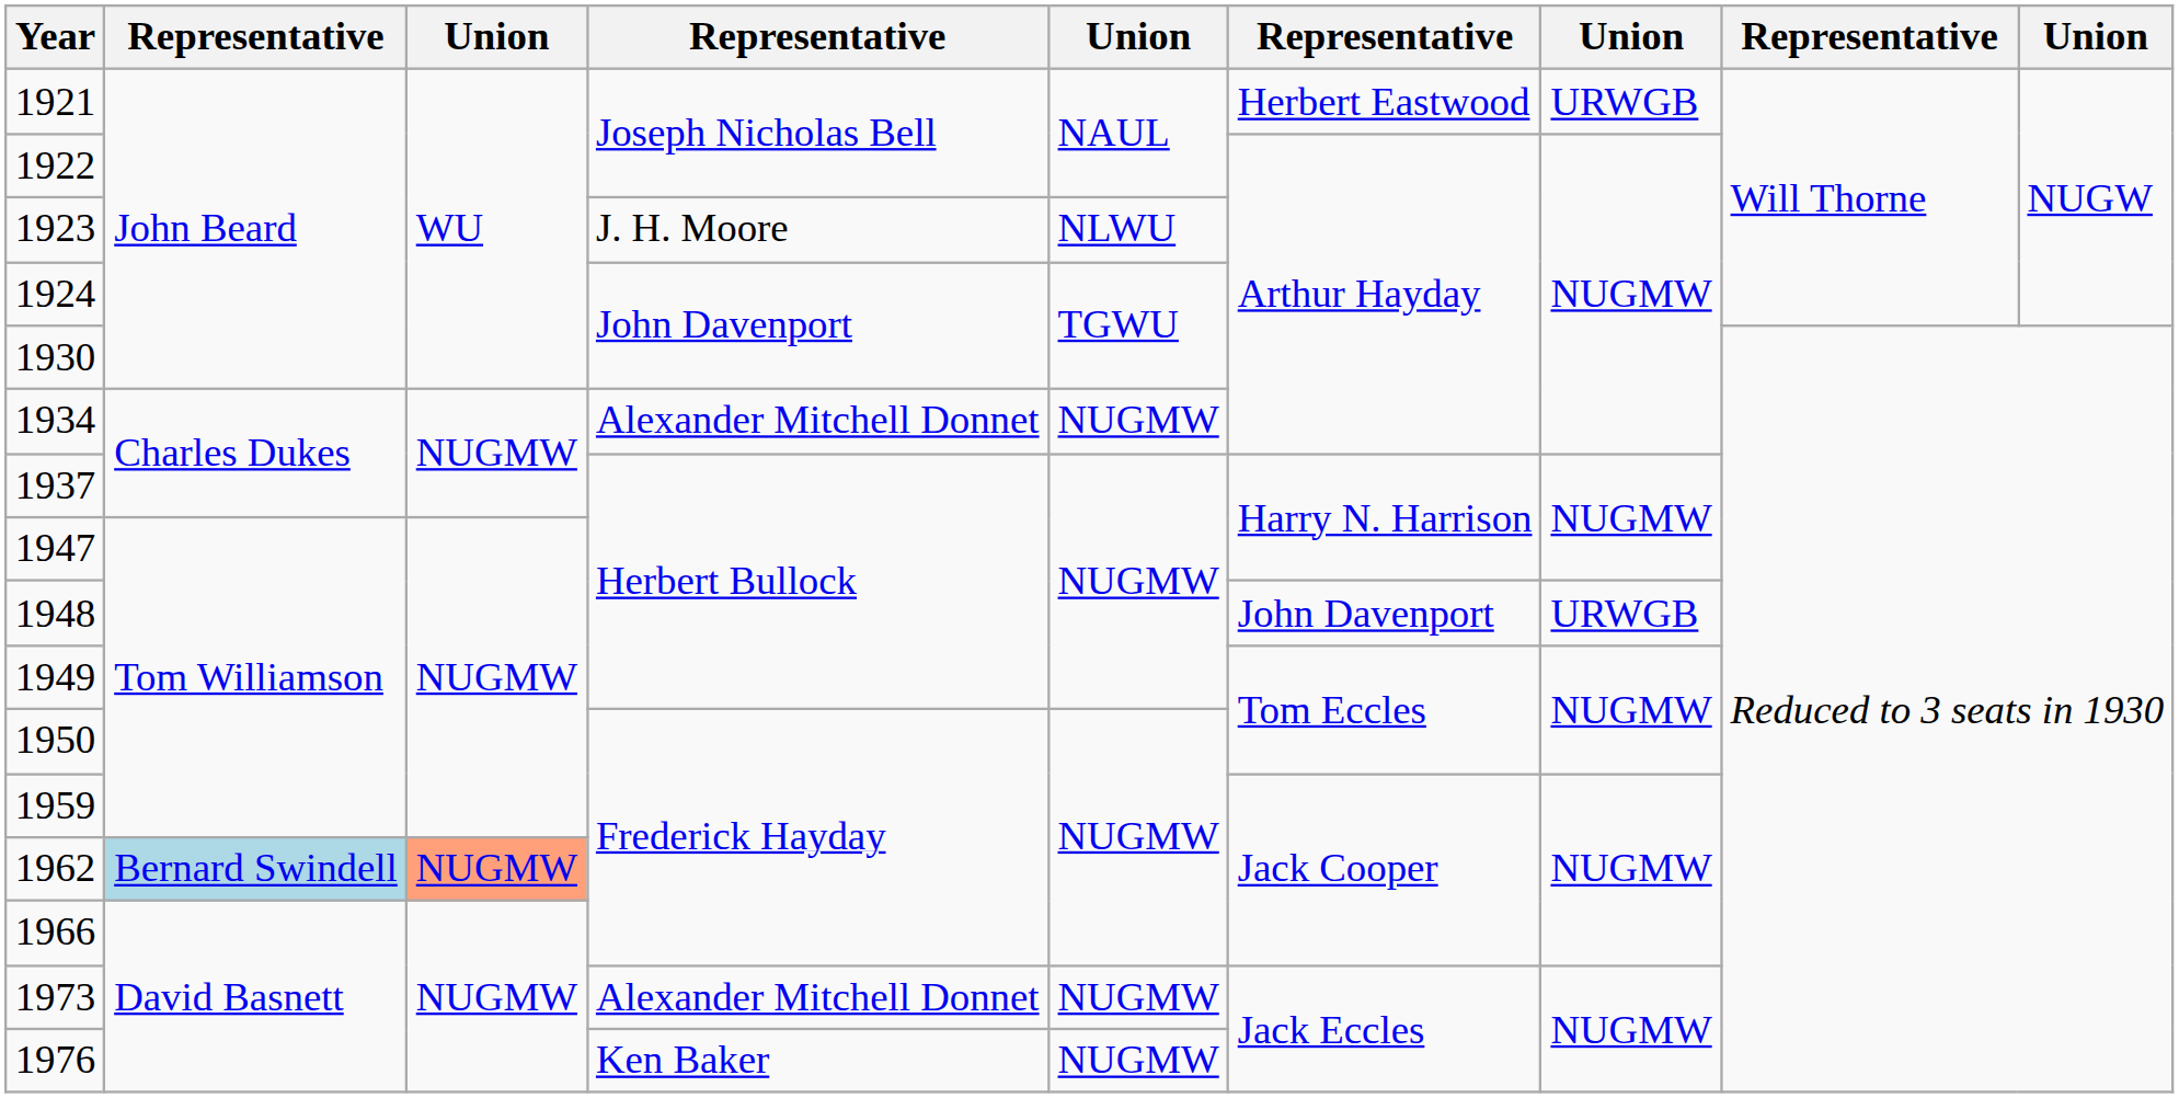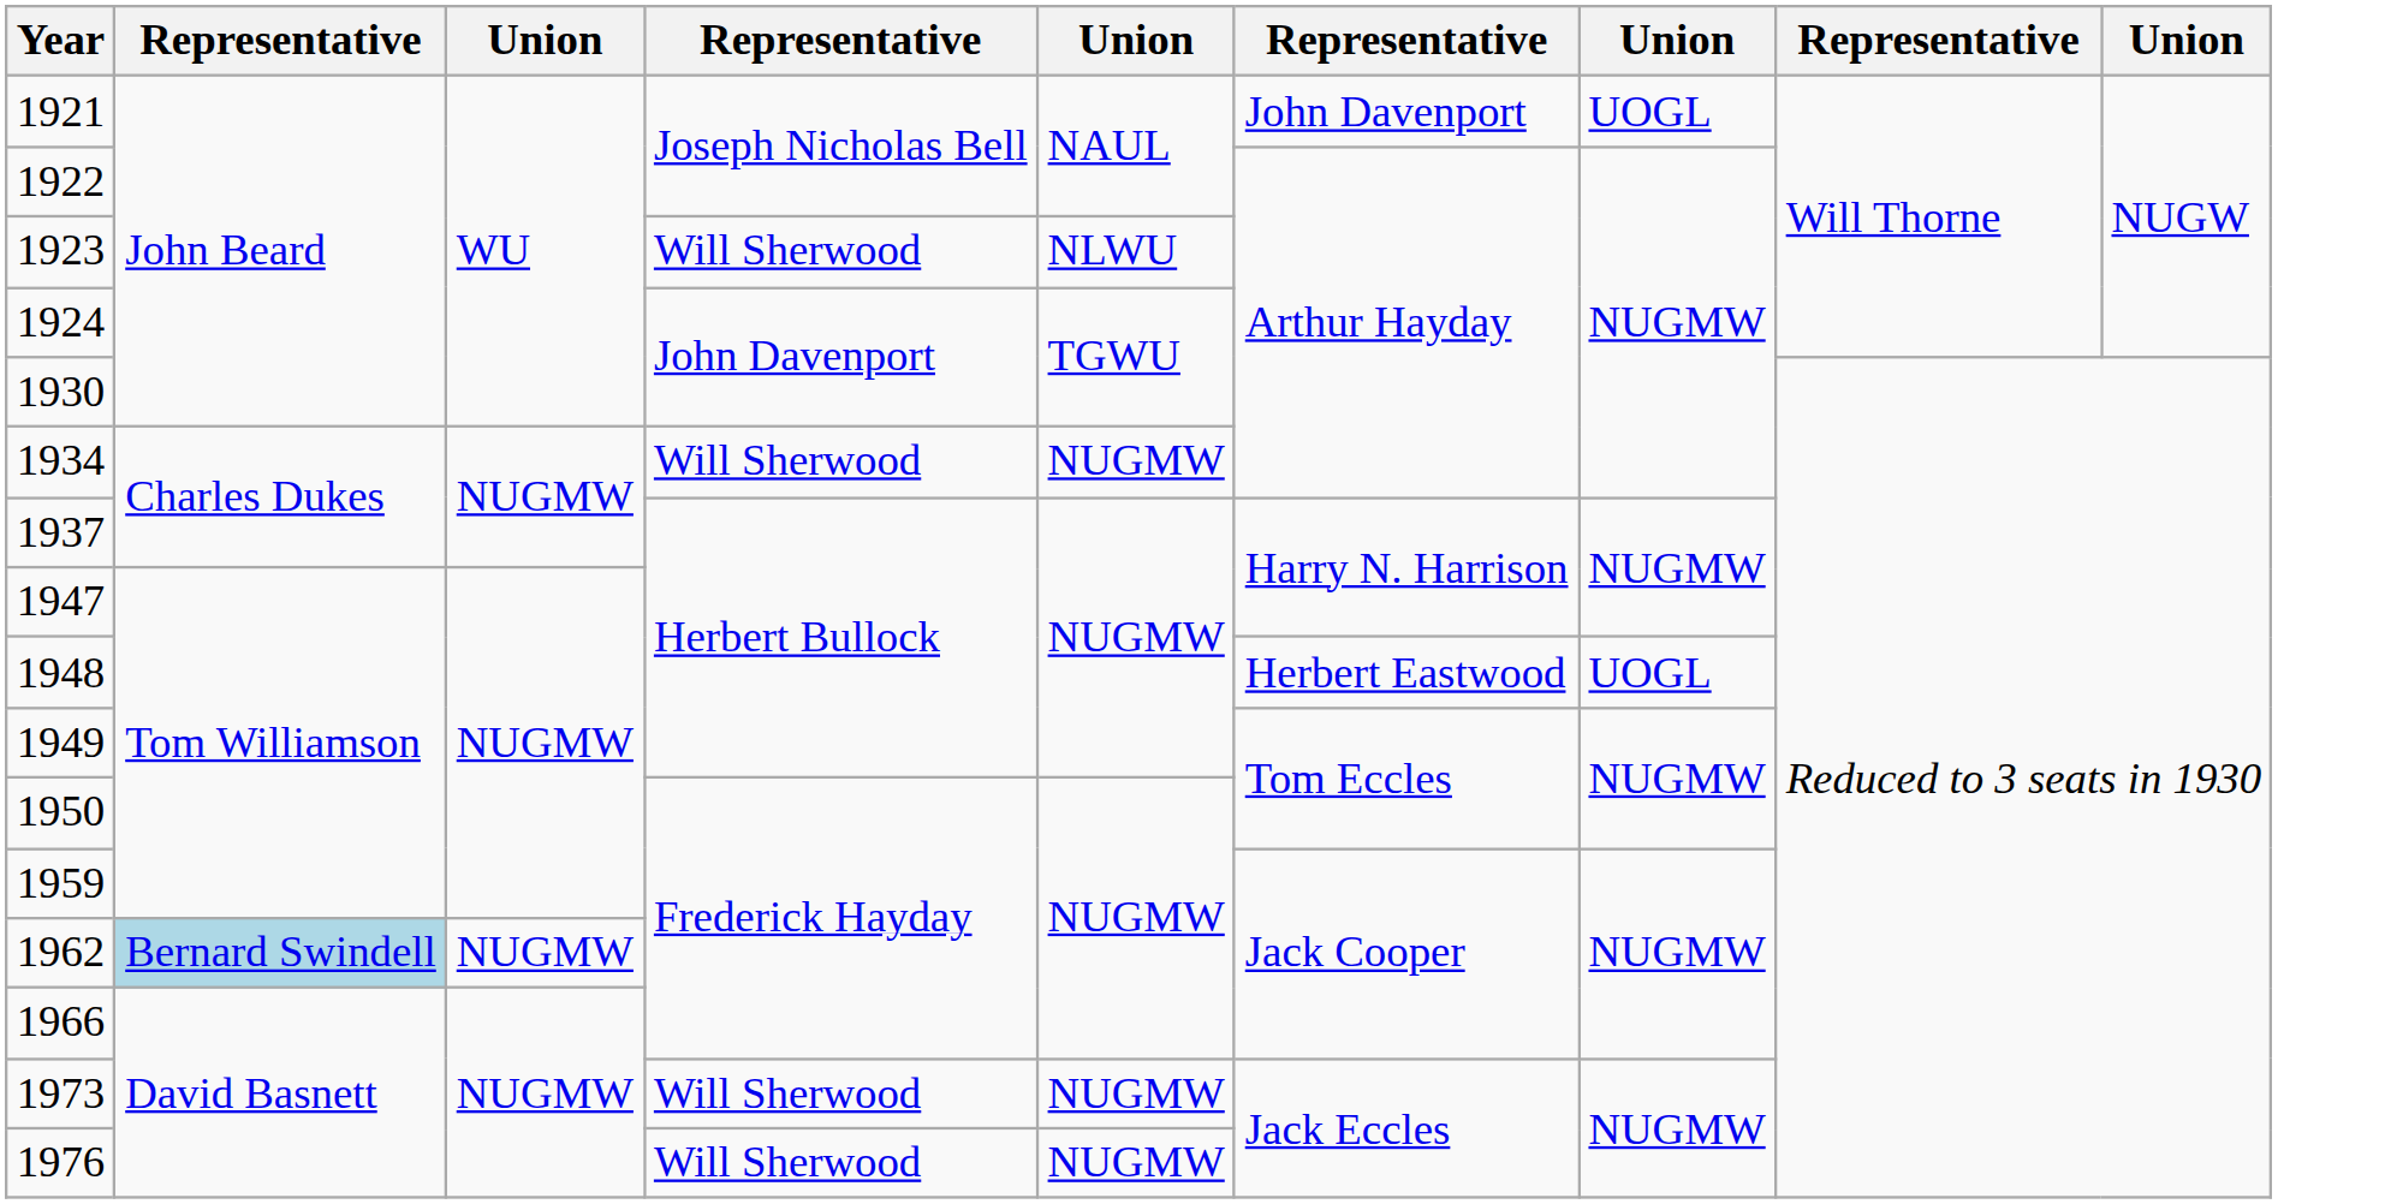 <table class="wikitable">
 <tr>
 <th>Year</th>
 <th>Representative</th>
 <th>Union</th>
 <th>Representative</th>
 <th>Union</th>
 <th>Representative</th>
 <th>Union</th>
 <th>Representative</th>
 <th>Union</th>
 </tr>
 <tr>
 <td>1921</td>
 <td rowspan=5><a href='#'>John Beard</a></td>
 <td rowspan=5><a href='#'>WU</a></td>
 <td rowspan=2><a href='#'>Joseph Nicholas Bell</a></td>
 <td rowspan=2><a href='#'>NAUL</a></td>
-<td><a href='#'>Herbert Eastwood</a></td>
-<td><a href='#'>URWGB</a></td>
+<td><a href='#'>John Davenport</a></td>
+<td><a href='#'>UOGL</a></td>
 <td rowspan=4><a href='#'>Will Thorne</a></td>
 <td rowspan=4><a href='#'>NUGW</a></td>
 </tr>
 <tr>
 <td>1922</td>
 <td rowspan=5><a href='#'>Arthur Hayday</a></td>
 <td rowspan=5><a href='#'>NUGMW</a></td>
 </tr>
 <tr>
 <td>1923</td>
-<td>J. H. Moore</td>
+<td><a href='#'>Will Sherwood</a></td>
 <td><a href='#'>NLWU</a></td>
 </tr>
 <tr>
 <td>1924</td>
 <td rowspan=2><a href='#'>John Davenport</a></td>
 <td rowspan=2><a href='#'>TGWU</a></td>
 </tr>
 <tr>
 <td>1930</td>
 <td rowspan=12 colspan=2><em>Reduced to 3 seats in 1930</em></td>
 </tr>
 <tr>
 <td>1934</td>
 <td rowspan=2><a href='#'>Charles Dukes</a></td>
 <td rowspan=2><a href='#'>NUGMW</a></td>
-<td><a href='#'>Alexander Mitchell Donnet</a></td>
+<td><a href='#'>Will Sherwood</a></td>
 <td><a href='#'>NUGMW</a></td>
 </tr>
 <tr>
 <td>1937</td>
 <td rowspan=4><a href='#'>Herbert Bullock</a></td>
 <td rowspan=4><a href='#'>NUGMW</a></td>
 <td rowspan=2><a href='#'>Harry N. Harrison</a></td>
 <td rowspan=2><a href='#'>NUGMW</a></td>
 </tr>
 <tr>
 <td>1947</td>
 <td rowspan=5><a href='#'>Tom Williamson</a></td>
 <td rowspan=5><a href='#'>NUGMW</a></td>
 </tr>
 <tr>
 <td>1948</td>
-<td><a href='#'>John Davenport</a></td>
-<td><a href='#'>URWGB</a></td>
+<td><a href='#'>Herbert Eastwood</a></td>
+<td><a href='#'>UOGL</a></td>
 </tr>
 <tr>
 <td>1949</td>
 <td rowspan=2><a href='#'>Tom Eccles</a></td>
 <td rowspan=2><a href='#'>NUGMW</a></td>
 </tr>
 <tr>
 <td>1950</td>
 <td rowspan=4><a href='#'>Frederick Hayday</a></td>
 <td rowspan=4><a href='#'>NUGMW</a></td>
 </tr>
 <tr>
 <td>1959</td>
 <td rowspan=3><a href='#'>Jack Cooper</a></td>
 <td rowspan=3><a href='#'>NUGMW</a></td>
 </tr>
 <tr>
 <td>1962</td>
 <td style="background: lightblue;"><a href='#'>Bernard Swindell</a></td>
-<td style="background: lightsalmon;"><a href='#'>NUGMW</a></td>
+<td><a href='#'>NUGMW</a></td>
 </tr>
 <tr>
 <td>1966</td>
 <td rowspan=3><a href='#'>David Basnett</a></td>
 <td rowspan=3><a href='#'>NUGMW</a></td>
 </tr>
 <tr>
 <td>1973</td>
-<td><a href='#'>Alexander Mitchell Donnet</a></td>
+<td><a href='#'>Will Sherwood</a></td>
 <td><a href='#'>NUGMW</a></td>
 <td rowspan=2><a href='#'>Jack Eccles</a></td>
 <td rowspan=2><a href='#'>NUGMW</a></td>
 </tr>
 <tr>
 <td>1976</td>
-<td><a href='#'>Ken Baker</a></td>
+<td><a href='#'>Will Sherwood</a></td>
 <td><a href='#'>NUGMW</a></td>
 </tr>
 </table>
